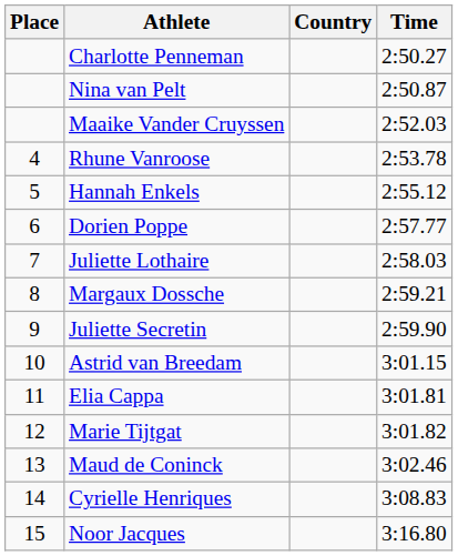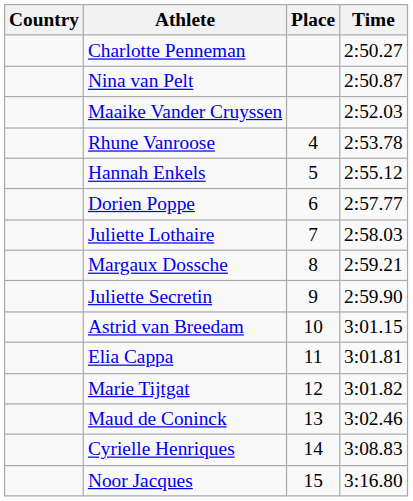 <table class="wikitable">
 <tr>
+<th>Country</th>
+<th>Athlete</th>
 <th>Place</th>
-<th>Athlete</th>
-<th>Country</th>
 <th>Time</th>
 </tr>
 <tr>
+<td></td>
+<td><a href='#'>Charlotte Penneman</a></td>
 <td align=center></td>
-<td><a href='#'>Charlotte Penneman</a></td>
-<td></td>
 <td>2:50.27</td>
 </tr>
 <tr>
+<td></td>
+<td><a href='#'>Nina van Pelt</a></td>
 <td align=center></td>
-<td><a href='#'>Nina van Pelt</a></td>
-<td></td>
 <td>2:50.87</td>
 </tr>
 <tr>
+<td></td>
+<td><a href='#'>Maaike Vander Cruyssen</a></td>
 <td align=center></td>
-<td><a href='#'>Maaike Vander Cruyssen</a></td>
-<td></td>
 <td>2:52.03</td>
 </tr>
 <tr>
+<td></td>
+<td><a href='#'>Rhune Vanroose</a></td>
 <td align=center>4</td>
-<td><a href='#'>Rhune Vanroose</a></td>
-<td></td>
 <td>2:53.78</td>
 </tr>
 <tr>
+<td></td>
+<td><a href='#'>Hannah Enkels</a></td>
 <td align=center>5</td>
-<td><a href='#'>Hannah Enkels</a></td>
-<td></td>
 <td>2:55.12</td>
 </tr>
 <tr>
+<td></td>
+<td><a href='#'>Dorien Poppe</a></td>
 <td align=center>6</td>
-<td><a href='#'>Dorien Poppe</a></td>
-<td></td>
 <td>2:57.77</td>
 </tr>
 <tr>
+<td></td>
+<td><a href='#'>Juliette Lothaire</a></td>
 <td align=center>7</td>
-<td><a href='#'>Juliette Lothaire</a></td>
-<td></td>
 <td>2:58.03</td>
 </tr>
 <tr>
+<td></td>
+<td><a href='#'>Margaux Dossche</a></td>
 <td align=center>8</td>
-<td><a href='#'>Margaux Dossche</a></td>
-<td></td>
 <td>2:59.21</td>
 </tr>
 <tr>
+<td></td>
+<td><a href='#'>Juliette Secretin</a></td>
 <td align=center>9</td>
-<td><a href='#'>Juliette Secretin</a></td>
-<td></td>
 <td>2:59.90</td>
 </tr>
 <tr>
+<td></td>
+<td><a href='#'>Astrid van Breedam</a></td>
 <td align=center>10</td>
-<td><a href='#'>Astrid van Breedam</a></td>
-<td></td>
 <td>3:01.15</td>
 </tr>
 <tr>
+<td></td>
+<td><a href='#'>Elia Cappa</a></td>
 <td align=center>11</td>
-<td><a href='#'>Elia Cappa</a></td>
-<td></td>
 <td>3:01.81</td>
 </tr>
 <tr>
+<td></td>
+<td><a href='#'>Marie Tijtgat</a></td>
 <td align=center>12</td>
-<td><a href='#'>Marie Tijtgat</a></td>
-<td></td>
 <td>3:01.82</td>
 </tr>
 <tr>
+<td></td>
+<td><a href='#'>Maud de Coninck</a></td>
 <td align=center>13</td>
-<td><a href='#'>Maud de Coninck</a></td>
-<td></td>
 <td>3:02.46</td>
 </tr>
 <tr>
+<td></td>
+<td><a href='#'>Cyrielle Henriques</a></td>
 <td align=center>14</td>
-<td><a href='#'>Cyrielle Henriques</a></td>
-<td></td>
 <td>3:08.83</td>
 </tr>
 <tr>
+<td></td>
+<td><a href='#'>Noor Jacques</a></td>
 <td align=center>15</td>
-<td><a href='#'>Noor Jacques</a></td>
-<td></td>
 <td>3:16.80</td>
 </tr>
 </table>
